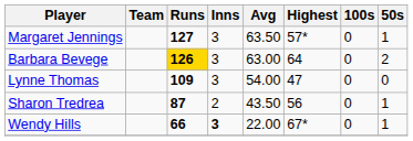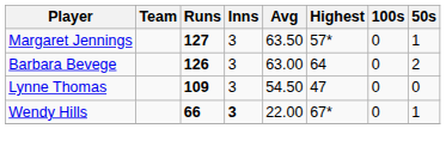 <table class="wikitable">
 <tr>
 <th>Player</th>
 <th>Team</th>
 <th>Runs</th>
 <th>Inns</th>
 <th>Avg</th>
 <th>Highest</th>
 <th>100s</th>
 <th>50s</th>
 </tr>
 <tr>
 <td><a href='#'>Margaret Jennings</a></td>
 <td></td>
 <td><strong>127</strong></td>
 <td>3</td>
 <td>63.50</td>
 <td>57*</td>
 <td>0</td>
 <td>1</td>
 </tr>
 <tr>
 <td><a href='#'>Barbara Bevege</a></td>
 <td></td>
-<td style="background: gold;"><strong>126</strong></td>
+<td><strong>126</strong></td>
 <td>3</td>
 <td>63.00</td>
 <td>64</td>
 <td>0</td>
 <td>2</td>
 </tr>
 <tr>
 <td><a href='#'>Lynne Thomas</a></td>
 <td></td>
 <td><strong>109</strong></td>
 <td>3</td>
-<td>54.00</td>
+<td>54.50</td>
 <td>47</td>
 <td>0</td>
 <td>0</td>
-</tr>
-<tr>
-<td><a href='#'>Sharon Tredrea</a></td>
-<td></td>
-<td><strong>87</strong></td>
-<td>2</td>
-<td>43.50</td>
-<td>56</td>
-<td>0</td>
-<td>1</td>
 </tr>
 <tr>
 <td><a href='#'>Wendy Hills</a></td>
 <td></td>
 <td><strong>66</strong></td>
 <td><strong>3</strong></td>
 <td>22.00</td>
 <td>67*</td>
 <td>0</td>
 <td>1</td>
 </tr>
 <tr>
 </tr>
 </table>
